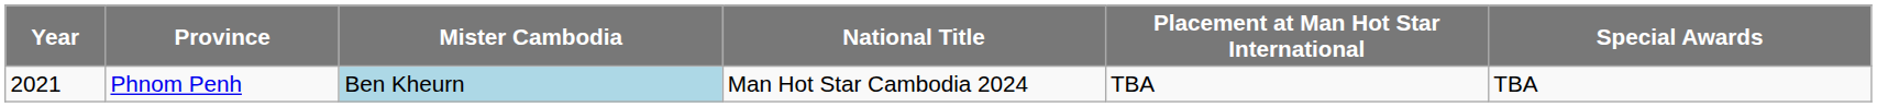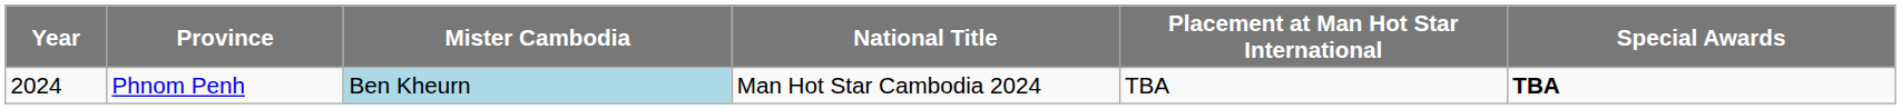 <table class="wikitable " style="font-size: 95%;">
 <tr>
 <th width="60" style="background-color:#787878;color:#FFFFFF;">Year</th>
 <th width="150" style="background-color:#787878;color:#FFFFFF;">Province</th>
 <th width="250" style="background-color:#787878;color:#FFFFFF;">Mister Cambodia</th>
 <th width="250" style="background-color:#787878;color:#FFFFFF;">National Title</th>
 <th width="250" style="background-color:#787878;color:#FFFFFF;">Placement at Man Hot Star International</th>
 <th width="250" style="background-color:#787878;color:#FFFFFF;">Special Awards</th>
 </tr>
 <tr>
-<td>2021</td>
+<td>2024</td>
 <td><a href='#'>Phnom Penh</a></td>
 <td style="background: lightblue;">Ben Kheurn</td>
 <td>Man Hot Star Cambodia 2024</td>
 <td>TBA</td>
-<td>TBA</td>
+<td><strong>TBA</strong></td>
 </tr>
 </table>
